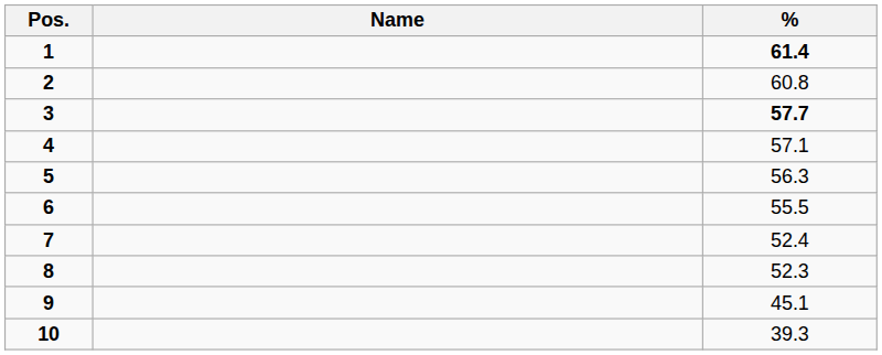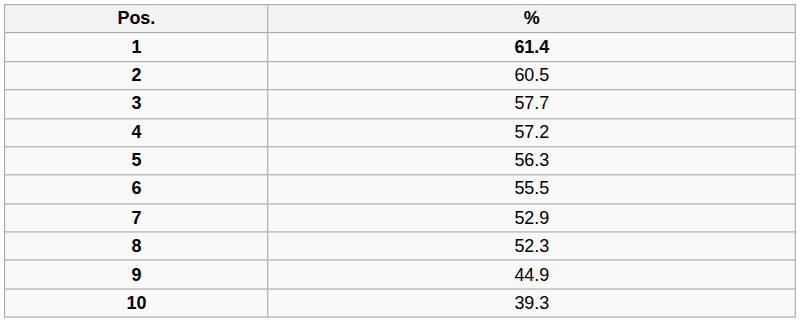 <table class="wikitable" style="width:80%;">
 <tr>
 <th style="width:10%;">Pos.</th>
-<th style="width:70%;">Name</th>
 <th style="width:20%;">%</th>
 </tr>
 <tr>
 <td align=center><strong>1</strong></td>
-<td><strong></strong></td>
 <td align=center><strong>61.4</strong></td>
 </tr>
 <tr>
 <td align=center><strong>2</strong></td>
-<td></td>
-<td align=center>60.8</td>
+<td align=center>60.5</td>
 </tr>
 <tr>
 <td align=center><strong>3</strong></td>
-<td></td>
-<td align=center><strong>57.7</strong></td>
+<td align=center>57.7</td>
 </tr>
 <tr>
 <td align=center><strong>4</strong></td>
-<td></td>
-<td align=center>57.1</td>
+<td align=center>57.2</td>
 </tr>
 <tr>
 <td align=center><strong>5</strong></td>
-<td></td>
 <td align=center>56.3</td>
 </tr>
 <tr>
 <td align=center><strong>6</strong></td>
-<td></td>
 <td align=center>55.5</td>
 </tr>
 <tr>
 <td align=center><strong>7</strong></td>
-<td></td>
-<td align=center>52.4</td>
+<td align=center>52.9</td>
 </tr>
 <tr>
 <td align=center><strong>8</strong></td>
-<td></td>
 <td align=center>52.3</td>
 </tr>
 <tr>
 <td align=center><strong>9</strong></td>
-<td></td>
-<td align=center>45.1</td>
+<td align=center>44.9</td>
 </tr>
 <tr>
 <td align=center><strong>10</strong></td>
-<td></td>
 <td align=center>39.3</td>
 </tr>
 </table>
